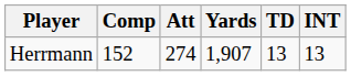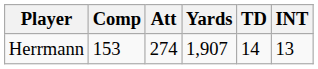 <table class="wikitable">
 <tr>
 <th>Player</th>
 <th>Comp</th>
 <th>Att</th>
 <th>Yards</th>
 <th>TD</th>
 <th>INT</th>
 </tr>
 <tr>
 <td>Herrmann</td>
-<td>152</td>
+<td>153</td>
 <td>274</td>
 <td>1,907</td>
-<td>13</td>
+<td>14</td>
 <td>13</td>
 </tr>
 </table>
